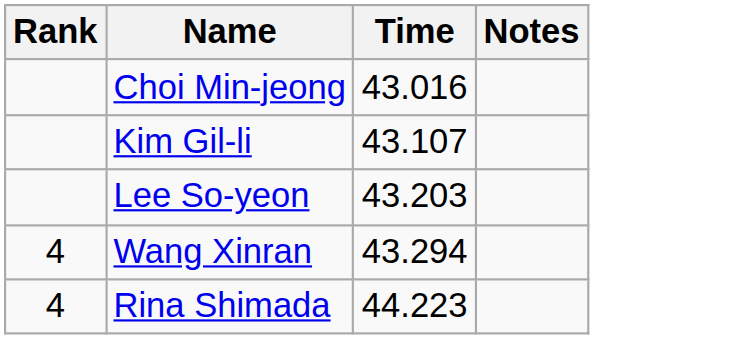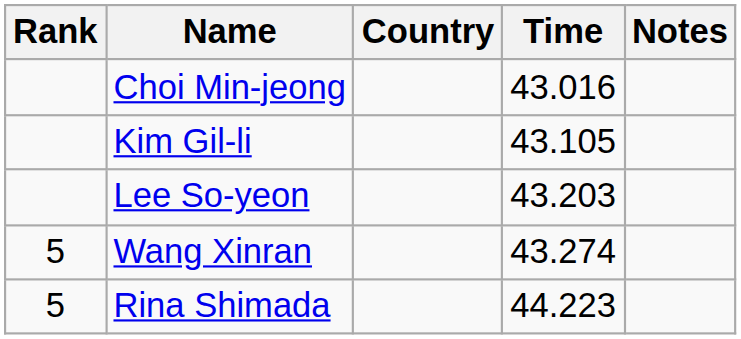 <table class="wikitable sortable" style="text-align:center">
 <tr>
 <th>Rank</th>
 <th>Name</th>
+<th>Country</th>
 <th>Time</th>
 <th>Notes</th>
 </tr>
 <tr>
 <td></td>
 <td align=left><a href='#'>Choi Min-jeong</a></td>
+<td align=left></td>
 <td>43.016</td>
 <td></td>
 </tr>
 <tr>
 <td></td>
 <td align=left><a href='#'>Kim Gil-li</a></td>
-<td>43.107</td>
+<td align=left></td>
+<td>43.105</td>
 <td></td>
 </tr>
 <tr>
 <td></td>
 <td align=left><a href='#'>Lee So-yeon</a></td>
+<td align=left></td>
 <td>43.203</td>
 <td></td>
 </tr>
 <tr>
-<td>4</td>
+<td>5</td>
 <td align=left><a href='#'>Wang Xinran</a></td>
-<td>43.294</td>
+<td align=left></td>
+<td>43.274</td>
 <td></td>
 </tr>
 <tr>
-<td>4</td>
+<td>5</td>
 <td align=left><a href='#'>Rina Shimada</a></td>
+<td align=left></td>
 <td>44.223</td>
 <td></td>
 </tr>
 </table>
